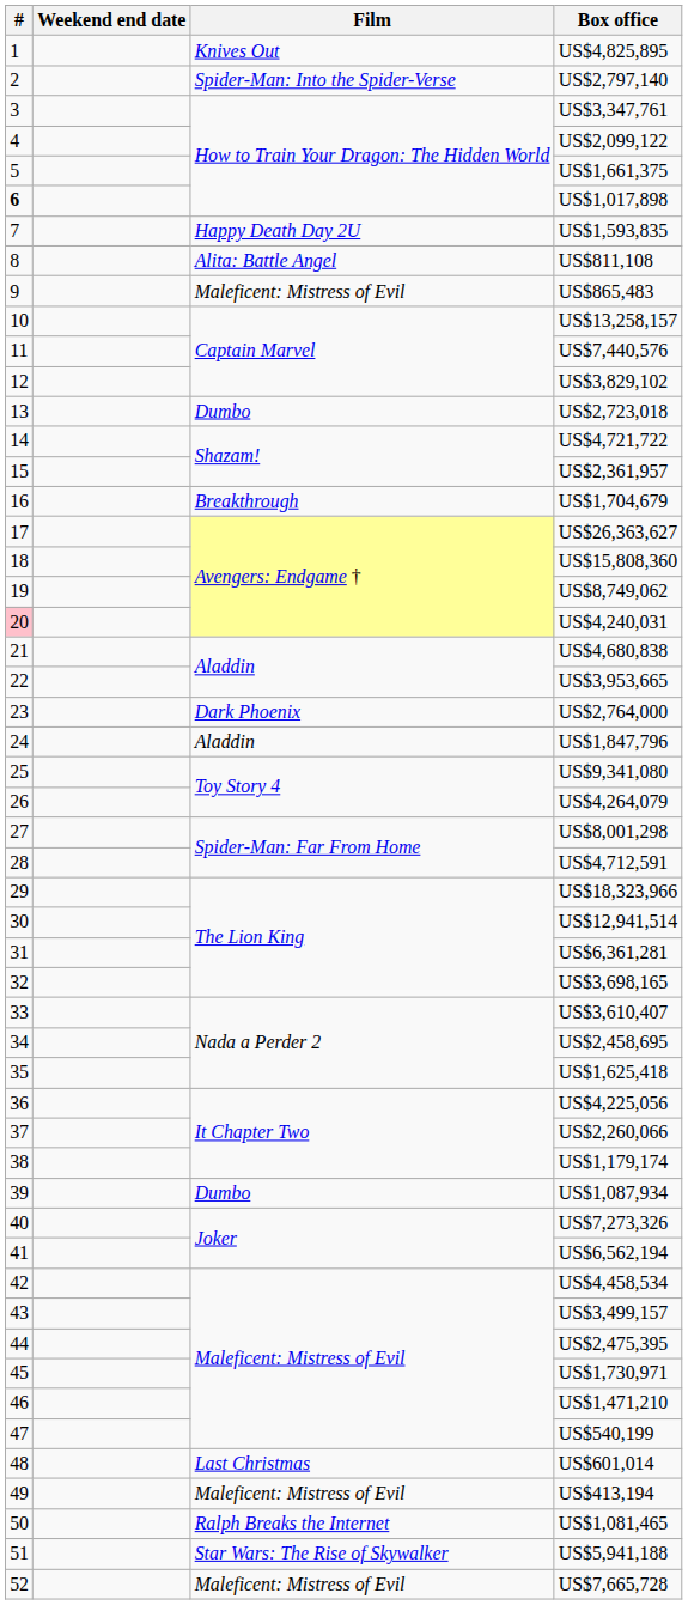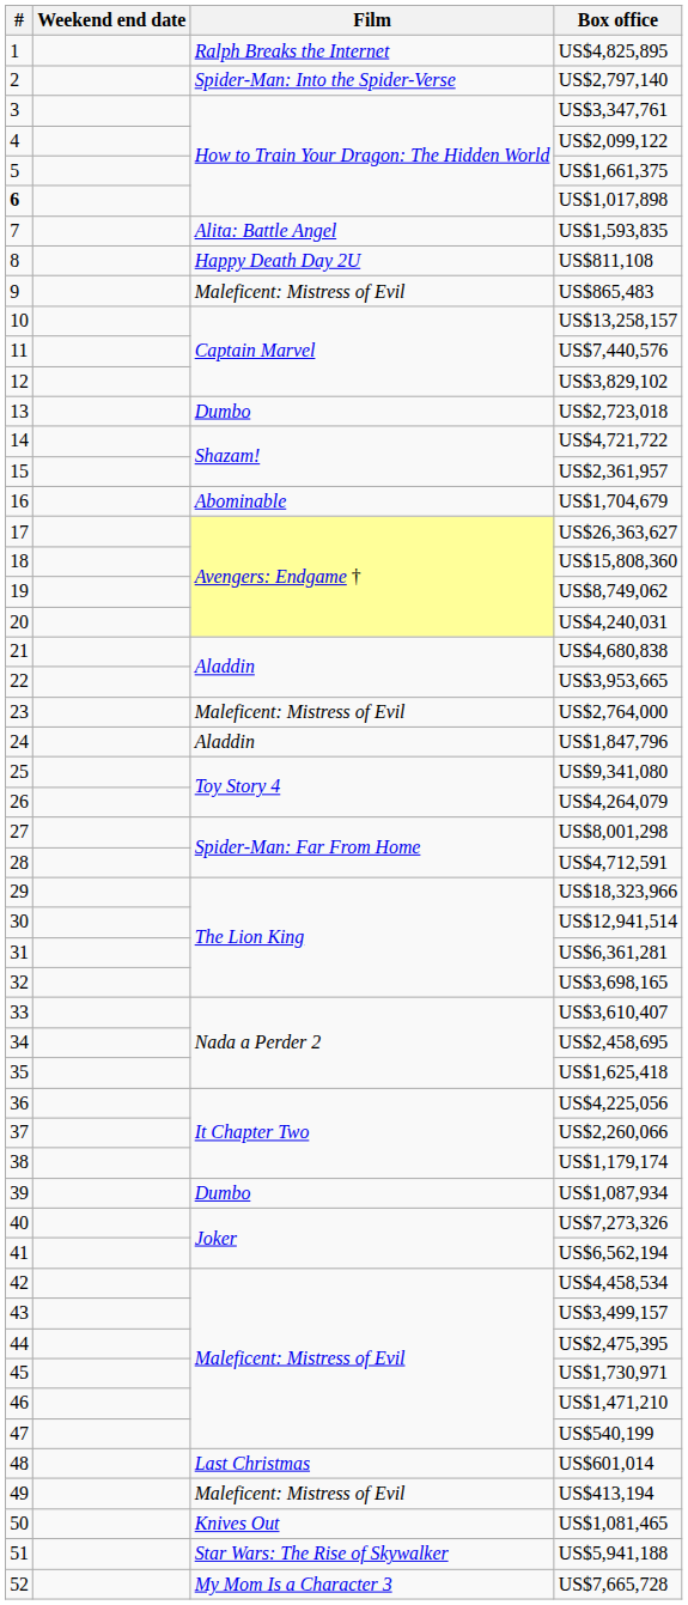 <table class="wikitable sortable">
 <tr>
 <th abbr="Week">#</th>
 <th abbr="Date">Weekend end date</th>
 <th>Film</th>
 <th>Box office</th>
 </tr>
 <tr>
 <td>1</td>
 <td></td>
-<td><em><a href='#'>Knives Out</a></em></td>
+<td><em><a href='#'>Ralph Breaks the Internet</a></em></td>
 <td>US$4,825,895</td>
 </tr>
 <tr>
 <td>2</td>
 <td></td>
 <td><em><a href='#'>Spider-Man: Into the Spider-Verse</a></em></td>
 <td>US$2,797,140</td>
 </tr>
 <tr>
 <td>3</td>
 <td></td>
 <td rowspan="4"><em><a href='#'>How to Train Your Dragon: The Hidden World</a></em></td>
 <td>US$3,347,761</td>
 </tr>
 <tr>
 <td>4</td>
 <td></td>
 <td>US$2,099,122</td>
 </tr>
 <tr>
 <td>5</td>
 <td></td>
 <td>US$1,661,375</td>
 </tr>
 <tr>
 <td><strong>6</strong></td>
 <td></td>
 <td>US$1,017,898</td>
 </tr>
 <tr>
 <td>7</td>
 <td></td>
-<td><em><a href='#'>Happy Death Day 2U</a></em></td>
+<td><em><a href='#'>Alita: Battle Angel</a></em></td>
 <td>US$1,593,835</td>
 </tr>
 <tr>
 <td>8</td>
 <td></td>
-<td><em><a href='#'>Alita: Battle Angel</a></em></td>
+<td><em><a href='#'>Happy Death Day 2U</a></em></td>
 <td>US$811,108</td>
 </tr>
 <tr>
 <td>9</td>
 <td></td>
 <td><em>Maleficent: Mistress of Evil</em></td>
 <td>US$865,483</td>
 </tr>
 <tr>
 <td>10</td>
 <td></td>
 <td rowspan="3"><em><a href='#'>Captain Marvel</a></em></td>
 <td>US$13,258,157</td>
 </tr>
 <tr>
 <td>11</td>
 <td></td>
 <td>US$7,440,576</td>
 </tr>
 <tr>
 <td>12</td>
 <td></td>
 <td>US$3,829,102</td>
 </tr>
 <tr>
 <td>13</td>
 <td></td>
 <td><em><a href='#'>Dumbo</a></em></td>
 <td>US$2,723,018</td>
 </tr>
 <tr>
 <td>14</td>
 <td></td>
 <td rowspan="2"><em><a href='#'>Shazam!</a></em></td>
 <td>US$4,721,722</td>
 </tr>
 <tr>
 <td>15</td>
 <td></td>
 <td>US$2,361,957</td>
 </tr>
 <tr>
 <td>16</td>
 <td></td>
-<td><em><a href='#'>Breakthrough</a></em></td>
+<td><em><a href='#'>Abominable</a></em></td>
 <td>US$1,704,679</td>
 </tr>
 <tr>
 <td>17</td>
 <td></td>
 <td rowspan="4" style="background-color:#FFFF99"><em><a href='#'>Avengers: Endgame</a></em> †</td>
 <td>US$26,363,627</td>
 </tr>
 <tr>
 <td>18</td>
 <td></td>
 <td>US$15,808,360</td>
 </tr>
 <tr>
 <td>19</td>
 <td></td>
 <td>US$8,749,062</td>
 </tr>
 <tr>
-<td style="background: pink;">20</td>
+<td>20</td>
 <td></td>
 <td>US$4,240,031</td>
 </tr>
 <tr>
 <td>21</td>
 <td></td>
 <td rowspan="2"><em><a href='#'>Aladdin</a></em></td>
 <td>US$4,680,838</td>
 </tr>
 <tr>
 <td>22</td>
 <td></td>
 <td>US$3,953,665</td>
 </tr>
 <tr>
 <td>23</td>
 <td></td>
-<td><em><a href='#'>Dark Phoenix</a></em></td>
+<td><em>Maleficent: Mistress of Evil</em></td>
 <td>US$2,764,000</td>
 </tr>
 <tr>
 <td>24</td>
 <td></td>
 <td><em>Aladdin</em></td>
 <td>US$1,847,796</td>
 </tr>
 <tr>
 <td>25</td>
 <td></td>
 <td rowspan="2"><em><a href='#'>Toy Story 4</a></em></td>
 <td>US$9,341,080</td>
 </tr>
 <tr>
 <td>26</td>
 <td></td>
 <td>US$4,264,079</td>
 </tr>
 <tr>
 <td>27</td>
 <td></td>
 <td rowspan="2"><em><a href='#'>Spider-Man: Far From Home</a></em></td>
 <td>US$8,001,298</td>
 </tr>
 <tr>
 <td>28</td>
 <td></td>
 <td>US$4,712,591</td>
 </tr>
 <tr>
 <td>29</td>
 <td></td>
 <td rowspan="4"><em><a href='#'>The Lion King</a></em></td>
 <td>US$18,323,966</td>
 </tr>
 <tr>
 <td>30</td>
 <td></td>
 <td>US$12,941,514</td>
 </tr>
 <tr>
 <td>31</td>
 <td></td>
 <td>US$6,361,281</td>
 </tr>
 <tr>
 <td>32</td>
 <td></td>
 <td>US$3,698,165</td>
 </tr>
 <tr>
 <td>33</td>
 <td></td>
 <td rowspan="3"><em>Nada a Perder 2</em></td>
 <td>US$3,610,407</td>
 </tr>
 <tr>
 <td>34</td>
 <td></td>
 <td>US$2,458,695</td>
 </tr>
 <tr>
 <td>35</td>
 <td></td>
 <td>US$1,625,418</td>
 </tr>
 <tr>
 <td>36</td>
 <td></td>
 <td rowspan="3"><em><a href='#'>It Chapter Two</a></em></td>
 <td>US$4,225,056</td>
 </tr>
 <tr>
 <td>37</td>
 <td></td>
 <td>US$2,260,066</td>
 </tr>
 <tr>
 <td>38</td>
 <td></td>
 <td>US$1,179,174</td>
 </tr>
 <tr>
 <td>39</td>
 <td></td>
 <td><em><a href='#'>Dumbo</a></em></td>
 <td>US$1,087,934</td>
 </tr>
 <tr>
 <td>40</td>
 <td></td>
 <td rowspan="2"><em><a href='#'>Joker</a></em></td>
 <td>US$7,273,326</td>
 </tr>
 <tr>
 <td>41</td>
 <td></td>
 <td>US$6,562,194</td>
 </tr>
 <tr>
 <td>42</td>
 <td></td>
 <td rowspan="6"><em><a href='#'>Maleficent: Mistress of Evil</a></em></td>
 <td>US$4,458,534</td>
 </tr>
 <tr>
 <td>43</td>
 <td></td>
 <td>US$3,499,157</td>
 </tr>
 <tr>
 <td>44</td>
 <td></td>
 <td>US$2,475,395</td>
 </tr>
 <tr>
 <td>45</td>
 <td></td>
 <td>US$1,730,971</td>
 </tr>
 <tr>
 <td>46</td>
 <td></td>
 <td>US$1,471,210</td>
 </tr>
 <tr>
 <td>47</td>
 <td></td>
 <td>US$540,199</td>
 </tr>
 <tr>
 <td>48</td>
 <td></td>
 <td><em><a href='#'>Last Christmas</a></em></td>
 <td>US$601,014</td>
 </tr>
 <tr>
 <td>49</td>
 <td></td>
 <td><em>Maleficent: Mistress of Evil</em></td>
 <td>US$413,194</td>
 </tr>
 <tr>
 <td>50</td>
 <td></td>
-<td><em><a href='#'>Ralph Breaks the Internet</a></em></td>
+<td><em><a href='#'>Knives Out</a></em></td>
 <td>US$1,081,465</td>
 </tr>
 <tr>
 <td>51</td>
 <td></td>
 <td><em><a href='#'>Star Wars: The Rise of Skywalker</a></em></td>
 <td>US$5,941,188</td>
 </tr>
 <tr>
 <td>52</td>
 <td></td>
-<td><em>Maleficent: Mistress of Evil</em></td>
+<td><em><a href='#'>My Mom Is a Character 3</a></em></td>
 <td>US$7,665,728</td>
 </tr>
 </table>
